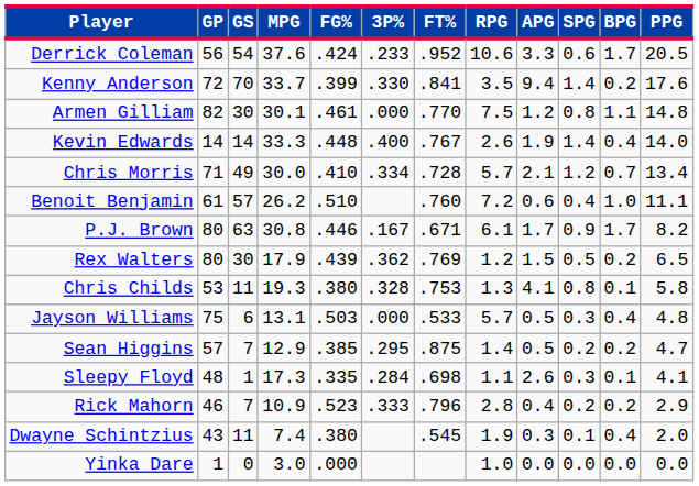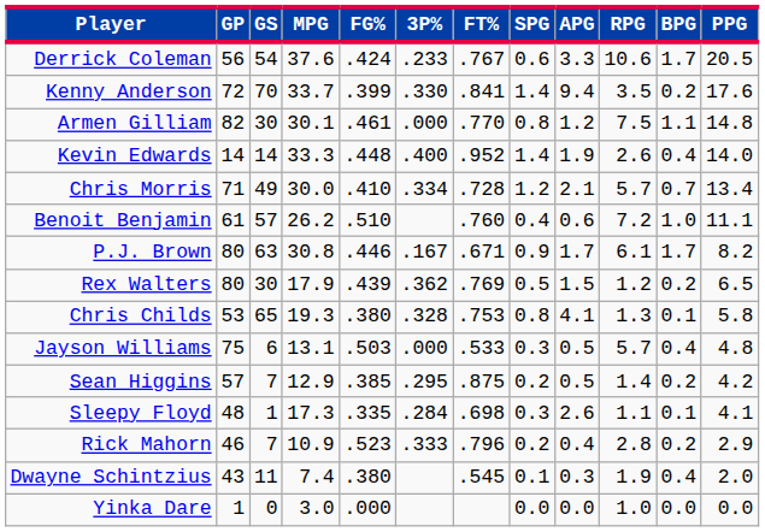 <table class="wikitable sortable" style="text-align:right;">
 <tr>
 <th style="background:#003DA5; color:#FFFFFF; border-top:#E40046 3px solid; border-bottom:#E40046 3px solid;">Player</th>
 <th style="background:#003DA5; color:#FFFFFF; border-top:#E40046 3px solid; border-bottom:#E40046 3px solid;">GP</th>
 <th style="background:#003DA5; color:#FFFFFF; border-top:#E40046 3px solid; border-bottom:#E40046 3px solid;">GS</th>
 <th style="background:#003DA5; color:#FFFFFF; border-top:#E40046 3px solid; border-bottom:#E40046 3px solid;">MPG</th>
 <th style="background:#003DA5; color:#FFFFFF; border-top:#E40046 3px solid; border-bottom:#E40046 3px solid;">FG%</th>
 <th style="background:#003DA5; color:#FFFFFF; border-top:#E40046 3px solid; border-bottom:#E40046 3px solid;">3P%</th>
 <th style="background:#003DA5; color:#FFFFFF; border-top:#E40046 3px solid; border-bottom:#E40046 3px solid;">FT%</th>
+<th style="background:#003DA5; color:#FFFFFF; border-top:#E40046 3px solid; border-bottom:#E40046 3px solid;">SPG</th>
+<th style="background:#003DA5; color:#FFFFFF; border-top:#E40046 3px solid; border-bottom:#E40046 3px solid;">APG</th>
 <th style="background:#003DA5; color:#FFFFFF; border-top:#E40046 3px solid; border-bottom:#E40046 3px solid;">RPG</th>
-<th style="background:#003DA5; color:#FFFFFF; border-top:#E40046 3px solid; border-bottom:#E40046 3px solid;">APG</th>
-<th style="background:#003DA5; color:#FFFFFF; border-top:#E40046 3px solid; border-bottom:#E40046 3px solid;">SPG</th>
 <th style="background:#003DA5; color:#FFFFFF; border-top:#E40046 3px solid; border-bottom:#E40046 3px solid;">BPG</th>
 <th style="background:#003DA5; color:#FFFFFF; border-top:#E40046 3px solid; border-bottom:#E40046 3px solid;">PPG</th>
 </tr>
 <tr>
 <td><a href='#'>Derrick Coleman</a></td>
 <td>56</td>
 <td>54</td>
 <td>37.6</td>
 <td>.424</td>
 <td>.233</td>
-<td>.952</td>
+<td>.767</td>
+<td>0.6</td>
+<td>3.3</td>
 <td>10.6</td>
-<td>3.3</td>
-<td>0.6</td>
 <td>1.7</td>
 <td>20.5</td>
 </tr>
 <tr>
 <td><a href='#'>Kenny Anderson</a></td>
 <td>72</td>
 <td>70</td>
 <td>33.7</td>
 <td>.399</td>
 <td>.330</td>
 <td>.841</td>
+<td>1.4</td>
+<td>9.4</td>
 <td>3.5</td>
-<td>9.4</td>
-<td>1.4</td>
 <td>0.2</td>
 <td>17.6</td>
 </tr>
 <tr>
 <td><a href='#'>Armen Gilliam</a></td>
 <td>82</td>
 <td>30</td>
 <td>30.1</td>
 <td>.461</td>
 <td>.000</td>
 <td>.770</td>
+<td>0.8</td>
+<td>1.2</td>
 <td>7.5</td>
-<td>1.2</td>
-<td>0.8</td>
 <td>1.1</td>
 <td>14.8</td>
 </tr>
 <tr>
 <td><a href='#'>Kevin Edwards</a></td>
 <td>14</td>
 <td>14</td>
 <td>33.3</td>
 <td>.448</td>
 <td>.400</td>
-<td>.767</td>
+<td>.952</td>
+<td>1.4</td>
+<td>1.9</td>
 <td>2.6</td>
-<td>1.9</td>
-<td>1.4</td>
 <td>0.4</td>
 <td>14.0</td>
 </tr>
 <tr>
 <td><a href='#'>Chris Morris</a></td>
 <td>71</td>
 <td>49</td>
 <td>30.0</td>
 <td>.410</td>
 <td>.334</td>
 <td>.728</td>
+<td>1.2</td>
+<td>2.1</td>
 <td>5.7</td>
-<td>2.1</td>
-<td>1.2</td>
 <td>0.7</td>
 <td>13.4</td>
 </tr>
 <tr>
 <td><a href='#'>Benoit Benjamin</a></td>
 <td>61</td>
 <td>57</td>
 <td>26.2</td>
 <td>.510</td>
 <td></td>
 <td>.760</td>
+<td>0.4</td>
+<td>0.6</td>
 <td>7.2</td>
-<td>0.6</td>
-<td>0.4</td>
 <td>1.0</td>
 <td>11.1</td>
 </tr>
 <tr>
 <td><a href='#'>P.J. Brown</a></td>
 <td>80</td>
 <td>63</td>
 <td>30.8</td>
 <td>.446</td>
 <td>.167</td>
 <td>.671</td>
+<td>0.9</td>
+<td>1.7</td>
 <td>6.1</td>
-<td>1.7</td>
-<td>0.9</td>
 <td>1.7</td>
 <td>8.2</td>
 </tr>
 <tr>
 <td><a href='#'>Rex Walters</a></td>
 <td>80</td>
 <td>30</td>
 <td>17.9</td>
 <td>.439</td>
 <td>.362</td>
 <td>.769</td>
+<td>0.5</td>
+<td>1.5</td>
 <td>1.2</td>
-<td>1.5</td>
-<td>0.5</td>
 <td>0.2</td>
 <td>6.5</td>
 </tr>
 <tr>
 <td><a href='#'>Chris Childs</a></td>
 <td>53</td>
-<td>11</td>
+<td>65</td>
 <td>19.3</td>
 <td>.380</td>
 <td>.328</td>
 <td>.753</td>
+<td>0.8</td>
+<td>4.1</td>
 <td>1.3</td>
-<td>4.1</td>
-<td>0.8</td>
 <td>0.1</td>
 <td>5.8</td>
 </tr>
 <tr>
 <td><a href='#'>Jayson Williams</a></td>
 <td>75</td>
 <td>6</td>
 <td>13.1</td>
 <td>.503</td>
 <td>.000</td>
 <td>.533</td>
+<td>0.3</td>
+<td>0.5</td>
 <td>5.7</td>
-<td>0.5</td>
-<td>0.3</td>
 <td>0.4</td>
 <td>4.8</td>
 </tr>
 <tr>
 <td><a href='#'>Sean Higgins</a></td>
 <td>57</td>
 <td>7</td>
 <td>12.9</td>
 <td>.385</td>
 <td>.295</td>
 <td>.875</td>
+<td>0.2</td>
+<td>0.5</td>
 <td>1.4</td>
-<td>0.5</td>
 <td>0.2</td>
-<td>0.2</td>
-<td>4.7</td>
+<td>4.2</td>
 </tr>
 <tr>
 <td><a href='#'>Sleepy Floyd</a></td>
 <td>48</td>
 <td>1</td>
 <td>17.3</td>
 <td>.335</td>
 <td>.284</td>
 <td>.698</td>
+<td>0.3</td>
+<td>2.6</td>
 <td>1.1</td>
-<td>2.6</td>
-<td>0.3</td>
 <td>0.1</td>
 <td>4.1</td>
 </tr>
 <tr>
 <td><a href='#'>Rick Mahorn</a></td>
 <td>46</td>
 <td>7</td>
 <td>10.9</td>
 <td>.523</td>
 <td>.333</td>
 <td>.796</td>
+<td>0.2</td>
+<td>0.4</td>
 <td>2.8</td>
-<td>0.4</td>
-<td>0.2</td>
 <td>0.2</td>
 <td>2.9</td>
 </tr>
 <tr>
 <td><a href='#'>Dwayne Schintzius</a></td>
 <td>43</td>
 <td>11</td>
 <td>7.4</td>
 <td>.380</td>
 <td></td>
 <td>.545</td>
+<td>0.1</td>
+<td>0.3</td>
 <td>1.9</td>
-<td>0.3</td>
-<td>0.1</td>
 <td>0.4</td>
 <td>2.0</td>
 </tr>
 <tr>
 <td><a href='#'>Yinka Dare</a></td>
 <td>1</td>
 <td>0</td>
 <td>3.0</td>
 <td>.000</td>
 <td></td>
 <td></td>
-<td>1.0</td>
 <td>0.0</td>
 <td>0.0</td>
+<td>1.0</td>
 <td>0.0</td>
 <td>0.0</td>
 </tr>
 </table>
